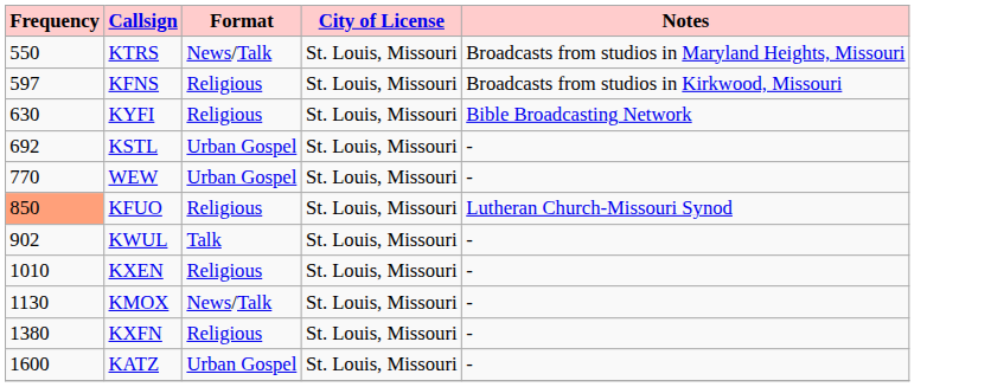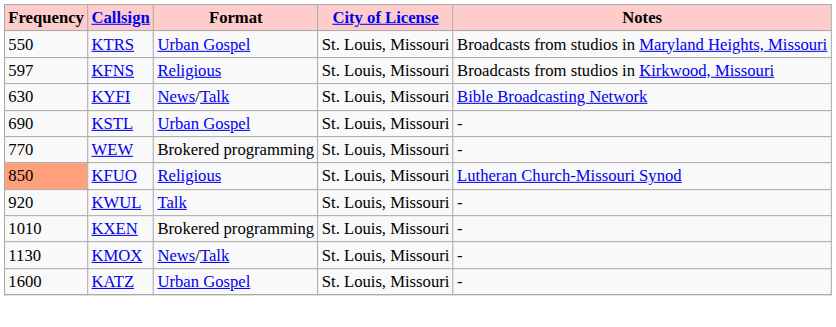 <table class="wikitable" border="1">
 <tr>
 <th style="background:#ffcccc;">Frequency</th>
 <th style="background:#ffcccc;"><a href='#'>Callsign</a></th>
 <th style="background:#ffcccc;">Format</th>
 <th style="background:#ffcccc;"><a href='#'>City of License</a></th>
 <th style="background:#ffcccc;">Notes</th>
 </tr>
 <tr>
 <td>550</td>
 <td><a href='#'>KTRS</a></td>
-<td><a href='#'>News</a>/<a href='#'>Talk</a></td>
+<td><a href='#'>Urban Gospel</a></td>
 <td>St. Louis, Missouri</td>
 <td>Broadcasts from studios in <a href='#'>Maryland Heights, Missouri</a></td>
 </tr>
 <tr>
 <td>597</td>
 <td><a href='#'>KFNS</a></td>
 <td><a href='#'>Religious</a></td>
 <td>St. Louis, Missouri</td>
 <td>Broadcasts from studios in <a href='#'>Kirkwood, Missouri</a></td>
 </tr>
 <tr>
 <td>630</td>
 <td><a href='#'>KYFI</a></td>
-<td><a href='#'>Religious</a></td>
+<td><a href='#'>News</a>/<a href='#'>Talk</a></td>
 <td>St. Louis, Missouri</td>
 <td><a href='#'>Bible Broadcasting Network</a></td>
 </tr>
 <tr>
-<td>692</td>
+<td>690</td>
 <td><a href='#'>KSTL</a></td>
 <td><a href='#'>Urban Gospel</a></td>
 <td>St. Louis, Missouri</td>
 <td>-</td>
 </tr>
 <tr>
 <td>770</td>
 <td><a href='#'>WEW</a></td>
-<td><a href='#'>Urban Gospel</a></td>
+<td Brokered programming>Brokered programming</td>
 <td>St. Louis, Missouri</td>
 <td>-</td>
 </tr>
 <tr>
 <td style="background: lightsalmon;">850</td>
 <td><a href='#'>KFUO</a></td>
 <td><a href='#'>Religious</a></td>
 <td>St. Louis, Missouri</td>
 <td><a href='#'>Lutheran Church-Missouri Synod</a></td>
 </tr>
 <tr>
-<td>902</td>
+<td>920</td>
 <td><a href='#'>KWUL</a></td>
 <td><a href='#'>Talk</a></td>
 <td>St. Louis, Missouri</td>
 <td>-</td>
 </tr>
 <tr>
 <td>1010</td>
 <td><a href='#'>KXEN</a></td>
-<td><a href='#'>Religious</a></td>
+<td Brokered programming>Brokered programming</td>
 <td>St. Louis, Missouri</td>
 <td>-</td>
 </tr>
 <tr>
 <td>1130</td>
 <td><a href='#'>KMOX</a></td>
 <td><a href='#'>News</a>/<a href='#'>Talk</a></td>
-<td>St. Louis, Missouri</td>
-<td>-</td>
-</tr>
-<tr>
-<td>1380</td>
-<td><a href='#'>KXFN</a></td>
-<td><a href='#'>Religious</a></td>
 <td>St. Louis, Missouri</td>
 <td>-</td>
 </tr>
 <tr>
 <td>1600</td>
 <td><a href='#'>KATZ</a></td>
 <td><a href='#'>Urban Gospel</a></td>
 <td>St. Louis, Missouri</td>
 <td>-</td>
 </tr>
 <tr>
 </tr>
 </table>
